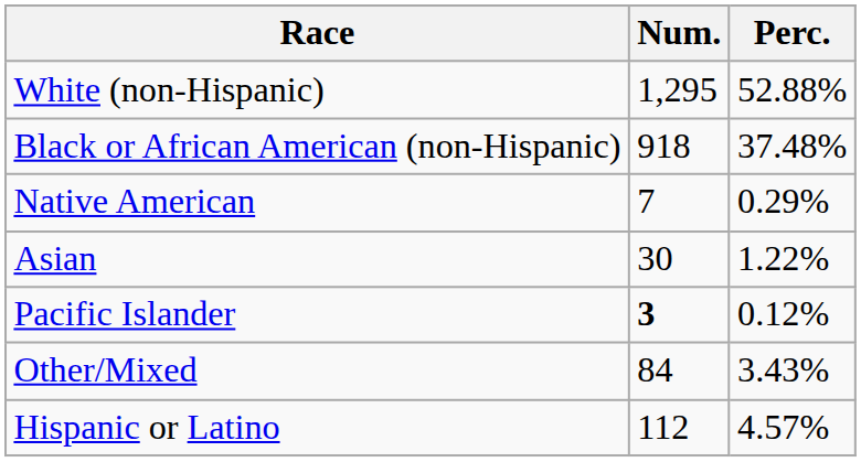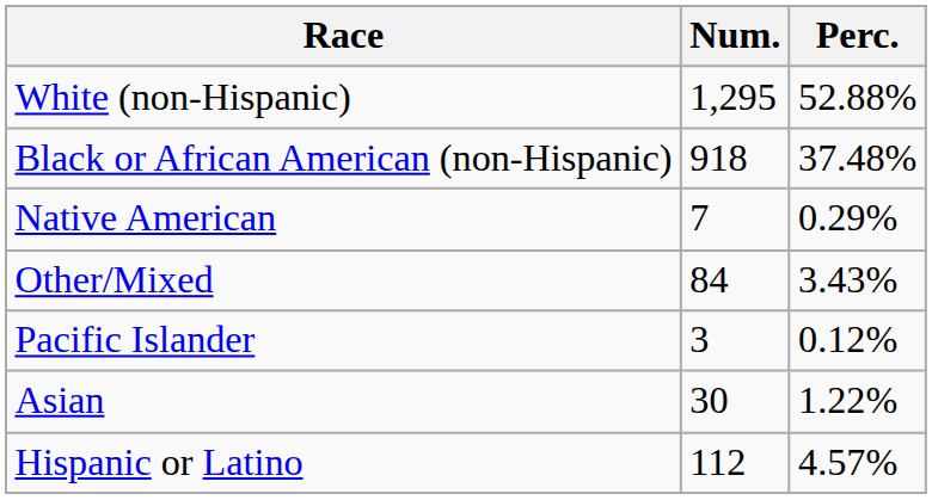 <table class="wikitable">
 <tr>
 <th>Race</th>
 <th>Num.</th>
 <th>Perc.</th>
 </tr>
 <tr>
 <td><a href='#'>White</a> (non-Hispanic)</td>
 <td>1,295</td>
 <td>52.88%</td>
 </tr>
 <tr>
 <td><a href='#'>Black or African American</a> (non-Hispanic)</td>
 <td>918</td>
 <td>37.48%</td>
 </tr>
 <tr>
 <td><a href='#'>Native American</a></td>
 <td>7</td>
 <td>0.29%</td>
 </tr>
 <tr>
+<td><a href='#'>Other/Mixed</a></td>
+<td>84</td>
+<td>3.43%</td>
+</tr>
+<tr>
+<td><a href='#'>Pacific Islander</a></td>
+<td>3</td>
+<td>0.12%</td>
+</tr>
+<tr>
 <td><a href='#'>Asian</a></td>
 <td>30</td>
 <td>1.22%</td>
-</tr>
-<tr>
-<td><a href='#'>Pacific Islander</a></td>
-<td><strong>3</strong></td>
-<td>0.12%</td>
-</tr>
-<tr>
-<td><a href='#'>Other/Mixed</a></td>
-<td>84</td>
-<td>3.43%</td>
 </tr>
 <tr>
 <td><a href='#'>Hispanic</a> or <a href='#'>Latino</a></td>
 <td>112</td>
 <td>4.57%</td>
 </tr>
 </table>
